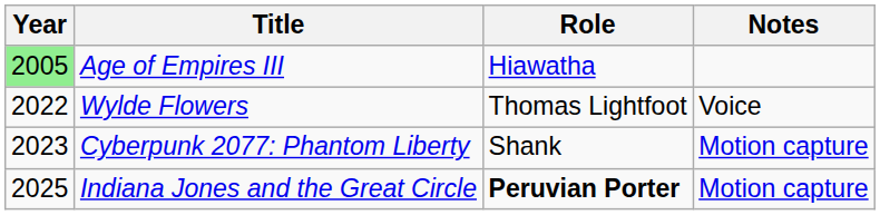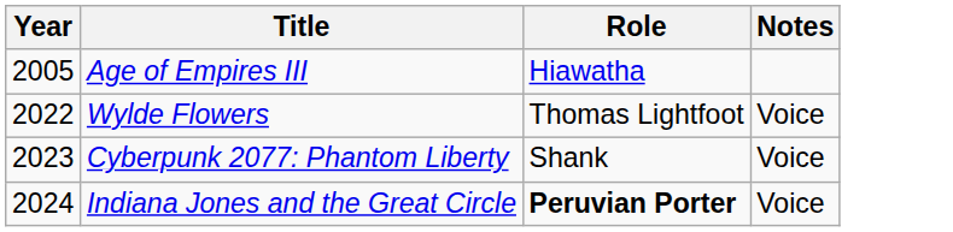 <table class="wikitable sortable">
 <tr>
 <th>Year</th>
 <th>Title</th>
 <th>Role</th>
 <th>Notes</th>
 </tr>
 <tr>
-<td style="background: lightgreen;">2005</td>
+<td>2005</td>
 <td><em><a href='#'>Age of Empires III</a></em></td>
 <td><a href='#'>Hiawatha</a></td>
 <td></td>
 </tr>
 <tr>
 <td>2022</td>
 <td><em><a href='#'>Wylde Flowers</a></em></td>
 <td>Thomas Lightfoot</td>
 <td>Voice</td>
 </tr>
 <tr>
 <td>2023</td>
 <td><em><a href='#'>Cyberpunk 2077: Phantom Liberty</a></em></td>
 <td>Shank</td>
-<td><a href='#'>Motion capture</a></td>
+<td>Voice</td>
 </tr>
 <tr>
-<td>2025</td>
+<td>2024</td>
 <td><em><a href='#'>Indiana Jones and the Great Circle</a></em></td>
 <td><strong>Peruvian Porter</strong></td>
-<td><a href='#'>Motion capture</a></td>
+<td>Voice</td>
 </tr>
 </table>
